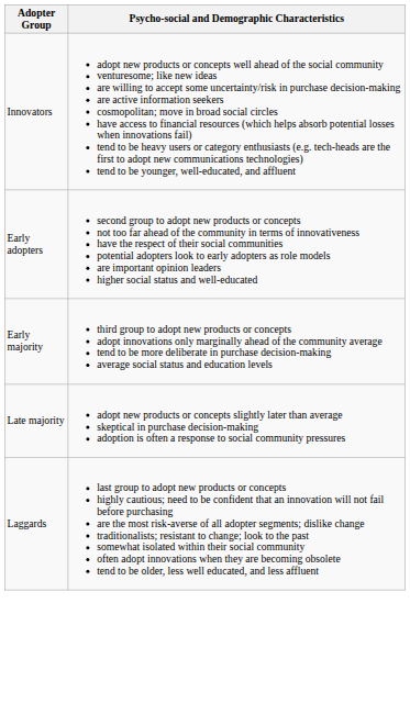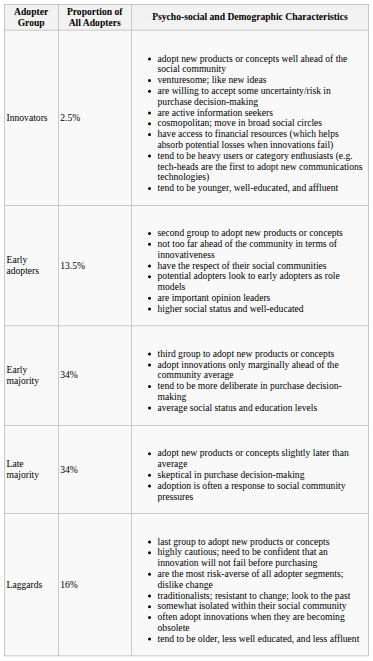 <table class="wikitable">
 <tr>
 <th>Adopter Group</th>
+<th>Proportion of All Adopters</th>
 <th>Psycho-social and Demographic Characteristics</th>
 </tr>
 <tr>
 <td>Innovators</td>
+<td>2.5%</td>
 <td><br><ul><li>adopt new products or concepts well ahead of the social community</li><li>venturesome; like new ideas</li><li>are willing to accept some uncertainty/risk in purchase decision-making</li><li>are active information seekers</li><li>cosmopolitan; move in broad social circles</li><li>have access to financial resources (which helps absorb potential losses when innovations fail)</li><li>tend to be heavy users or category enthusiasts (e.g. tech-heads are the first to adopt new communications technologies)</li><li>tend to be younger, well-educated, and affluent</li></ul></td>
 </tr>
 <tr>
 <td>Early adopters</td>
+<td>13.5%</td>
 <td><br><ul><li>second group to adopt new products or concepts</li><li>not too far ahead of the community in terms of innovativeness</li><li>have the respect of their social communities</li><li>potential adopters look to early adopters as role models</li><li>are important opinion leaders</li><li>higher social status and well-educated</li></ul></td>
 </tr>
 <tr>
 <td>Early majority</td>
+<td>34%</td>
 <td><br><ul><li>third group to adopt new products or concepts</li><li>adopt innovations only marginally ahead of the community average</li><li>tend to be more deliberate in purchase decision-making</li><li>average social status and education levels</li></ul></td>
 </tr>
 <tr>
 <td>Late majority</td>
+<td>34%</td>
 <td><br><ul><li>adopt new products or concepts slightly later than average</li><li>skeptical in purchase decision-making</li><li>adoption is often a response to social community pressures</li></ul></td>
 </tr>
 <tr>
 <td>Laggards</td>
+<td>16%</td>
 <td><br><ul><li>last group to adopt new products or concepts</li><li>highly cautious; need to be confident that an innovation will not fail before purchasing</li><li>are the most risk-averse of all adopter segments; dislike change</li><li>traditionalists; resistant to change; look to the past</li><li>somewhat isolated within their social community</li><li>often adopt innovations when they are becoming obsolete</li><li>tend to be older, less well educated, and less affluent</li></ul></td>
 </tr>
 </table>
